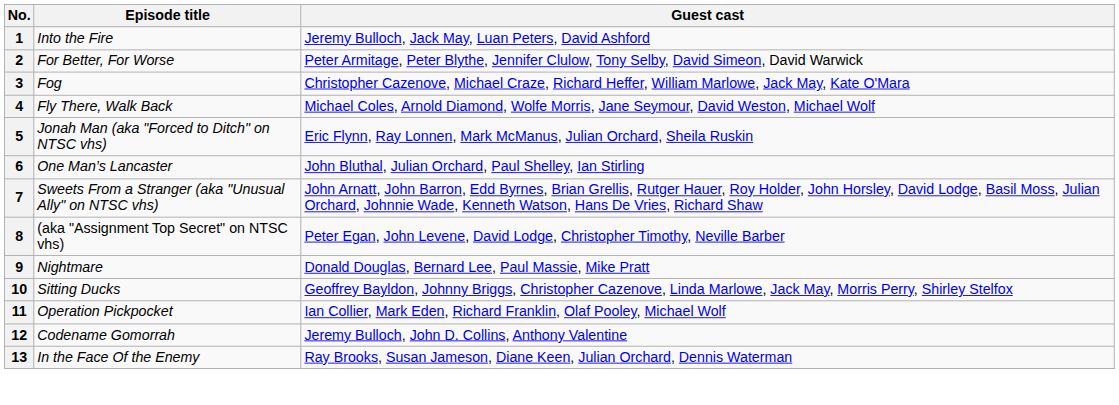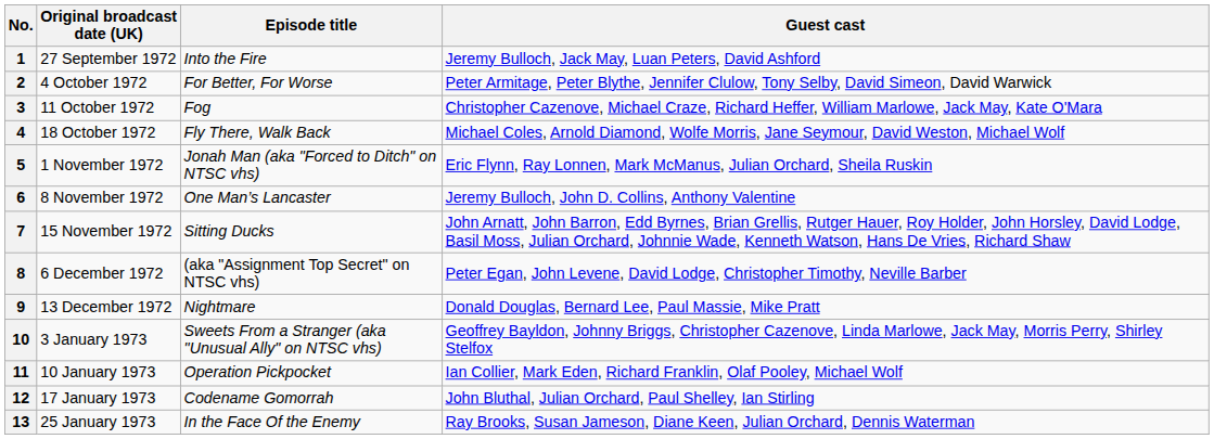 <table class="wikitable">
 <tr>
 <th>No.</th>
+<th>Original broadcast<br>date (UK)</th>
 <th>Episode title</th>
 <th>Guest cast</th>
 </tr>
 <tr>
 <th>1</th>
+<td>27 September 1972</td>
 <td><em>Into the Fire</em></td>
 <td><a href='#'>Jeremy Bulloch</a>, <a href='#'>Jack May</a>, <a href='#'>Luan Peters</a>, <a href='#'>David Ashford</a></td>
 </tr>
 <tr>
 <th>2</th>
+<td>4 October 1972</td>
 <td><em>For Better, For Worse</em></td>
 <td><a href='#'>Peter Armitage</a>, <a href='#'>Peter Blythe</a>, <a href='#'>Jennifer Clulow</a>, <a href='#'>Tony Selby</a>, <a href='#'>David Simeon</a>, David Warwick</td>
 </tr>
 <tr>
 <th>3</th>
+<td>11 October 1972</td>
 <td><em>Fog</em></td>
 <td><a href='#'>Christopher Cazenove</a>, <a href='#'>Michael Craze</a>, <a href='#'>Richard Heffer</a>, <a href='#'>William Marlowe</a>, <a href='#'>Jack May</a>, <a href='#'>Kate O'Mara</a></td>
 </tr>
 <tr>
 <th>4</th>
+<td>18 October 1972</td>
 <td><em>Fly There, Walk Back</em></td>
 <td><a href='#'>Michael Coles</a>, <a href='#'>Arnold Diamond</a>, <a href='#'>Wolfe Morris</a>, <a href='#'>Jane Seymour</a>, <a href='#'>David Weston</a>, <a href='#'>Michael Wolf</a></td>
 </tr>
 <tr>
 <th>5</th>
+<td>1 November 1972</td>
 <td><em>Jonah Man (aka "Forced to Ditch" on NTSC vhs)</em></td>
 <td><a href='#'>Eric Flynn</a>, <a href='#'>Ray Lonnen</a>, <a href='#'>Mark McManus</a>, <a href='#'>Julian Orchard</a>, <a href='#'>Sheila Ruskin</a></td>
 </tr>
 <tr>
 <th>6</th>
+<td>8 November 1972</td>
 <td><em>One Man’s Lancaster</em></td>
-<td><a href='#'>John Bluthal</a>, <a href='#'>Julian Orchard</a>, <a href='#'>Paul Shelley</a>, <a href='#'>Ian Stirling</a></td>
+<td><a href='#'>Jeremy Bulloch</a>, <a href='#'>John D. Collins</a>, <a href='#'>Anthony Valentine</a></td>
 </tr>
 <tr>
 <th>7</th>
-<td><em>Sweets From a Stranger (aka "Unusual Ally" on NTSC vhs)</em></td>
+<td>15 November 1972</td>
+<td><em>Sitting Ducks</em></td>
 <td><a href='#'>John Arnatt</a>, <a href='#'>John Barron</a>, <a href='#'>Edd Byrnes</a>, <a href='#'>Brian Grellis</a>, <a href='#'>Rutger Hauer</a>, <a href='#'>Roy Holder</a>, <a href='#'>John Horsley</a>, <a href='#'>David Lodge</a>, <a href='#'>Basil Moss</a>, <a href='#'>Julian Orchard</a>, <a href='#'>Johnnie Wade</a>, <a href='#'>Kenneth Watson</a>, <a href='#'>Hans De Vries</a>, <a href='#'>Richard Shaw</a></td>
 </tr>
 <tr>
 <th>8</th>
+<td>6 December 1972</td>
 <td> (aka "Assignment Top Secret" on NTSC vhs)</td>
 <td><a href='#'>Peter Egan</a>, <a href='#'>John Levene</a>, <a href='#'>David Lodge</a>, <a href='#'>Christopher Timothy</a>, <a href='#'>Neville Barber</a></td>
 </tr>
 <tr>
 <th>9</th>
+<td>13 December 1972</td>
 <td><em>Nightmare</em></td>
 <td><a href='#'>Donald Douglas</a>, <a href='#'>Bernard Lee</a>, <a href='#'>Paul Massie</a>, <a href='#'>Mike Pratt</a></td>
 </tr>
 <tr>
 <th>10</th>
-<td><em>Sitting Ducks</em></td>
+<td>3 January 1973</td>
+<td><em>Sweets From a Stranger (aka "Unusual Ally" on NTSC vhs)</em></td>
 <td><a href='#'>Geoffrey Bayldon</a>, <a href='#'>Johnny Briggs</a>, <a href='#'>Christopher Cazenove</a>, <a href='#'>Linda Marlowe</a>, <a href='#'>Jack May</a>, <a href='#'>Morris Perry</a>, <a href='#'>Shirley Stelfox</a></td>
 </tr>
 <tr>
 <th>11</th>
+<td>10 January 1973</td>
 <td><em>Operation Pickpocket</em></td>
 <td><a href='#'>Ian Collier</a>, <a href='#'>Mark Eden</a>, <a href='#'>Richard Franklin</a>, <a href='#'>Olaf Pooley</a>, <a href='#'>Michael Wolf</a></td>
 </tr>
 <tr>
 <th>12</th>
+<td>17 January 1973</td>
 <td><em>Codename Gomorrah</em></td>
-<td><a href='#'>Jeremy Bulloch</a>, <a href='#'>John D. Collins</a>, <a href='#'>Anthony Valentine</a></td>
+<td><a href='#'>John Bluthal</a>, <a href='#'>Julian Orchard</a>, <a href='#'>Paul Shelley</a>, <a href='#'>Ian Stirling</a></td>
 </tr>
 <tr>
 <th>13</th>
+<td>25 January 1973</td>
 <td><em>In the Face Of the Enemy</em></td>
 <td><a href='#'>Ray Brooks</a>, <a href='#'>Susan Jameson</a>, <a href='#'>Diane Keen</a>, <a href='#'>Julian Orchard</a>, <a href='#'>Dennis Waterman</a></td>
 </tr>
 </table>
